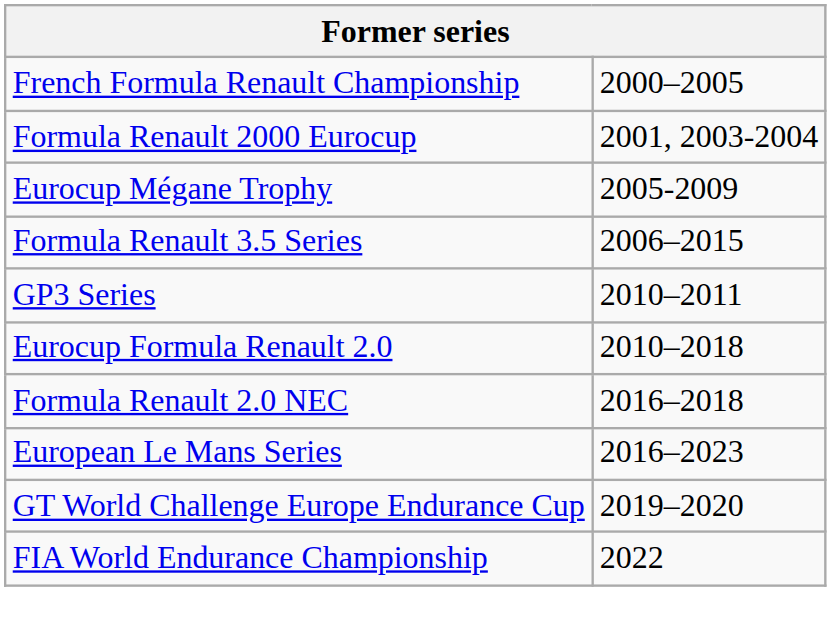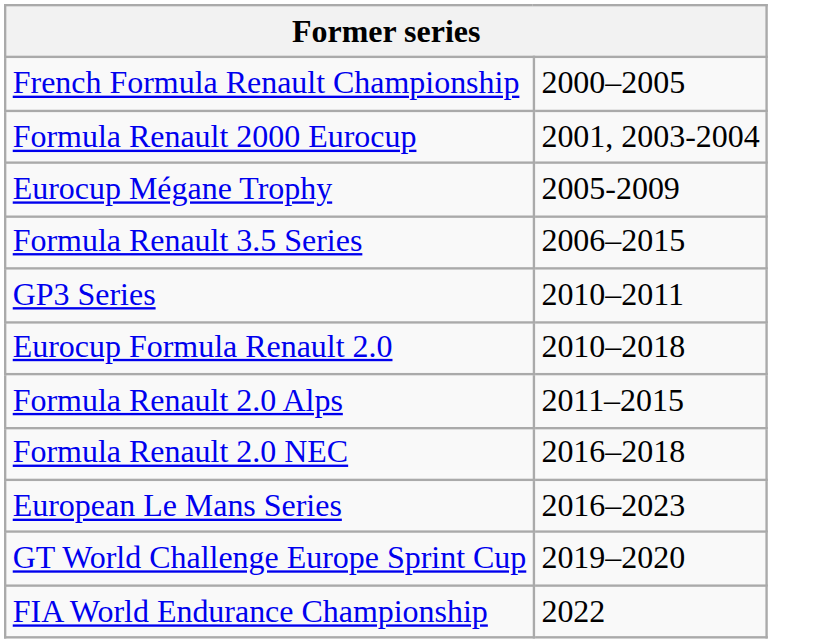 <table class="wikitable" border="1" style="font-size:85%;">
 <tr>
 <th colspan=2>Former series</th>
 </tr>
 <tr>
 <td><a href='#'>French Formula Renault Championship</a></td>
 <td>2000–2005</td>
 </tr>
 <tr>
 <td><a href='#'>Formula Renault 2000 Eurocup</a></td>
 <td>2001, 2003-2004</td>
 </tr>
 <tr>
 <td><a href='#'>Eurocup Mégane Trophy</a></td>
 <td>2005-2009</td>
 </tr>
 <tr>
 <td><a href='#'>Formula Renault 3.5 Series</a></td>
 <td>2006–2015</td>
 </tr>
 <tr>
 <td><a href='#'>GP3 Series</a></td>
 <td>2010–2011</td>
 </tr>
 <tr>
 <td><a href='#'>Eurocup Formula Renault 2.0</a></td>
 <td>2010–2018</td>
 </tr>
 <tr>
+<td><a href='#'>Formula Renault 2.0 Alps</a></td>
+<td>2011–2015</td>
+</tr>
+<tr>
 <td><a href='#'>Formula Renault 2.0 NEC</a></td>
 <td>2016–2018</td>
 </tr>
 <tr>
 <td><a href='#'>European Le Mans Series</a></td>
 <td>2016–2023</td>
 </tr>
 <tr>
-<td><a href='#'>GT World Challenge Europe Endurance Cup</a></td>
+<td><a href='#'>GT World Challenge Europe Sprint Cup</a></td>
 <td>2019–2020</td>
 </tr>
 <tr>
 <td><a href='#'>FIA World Endurance Championship</a></td>
 <td>2022</td>
 </tr>
 </table>
